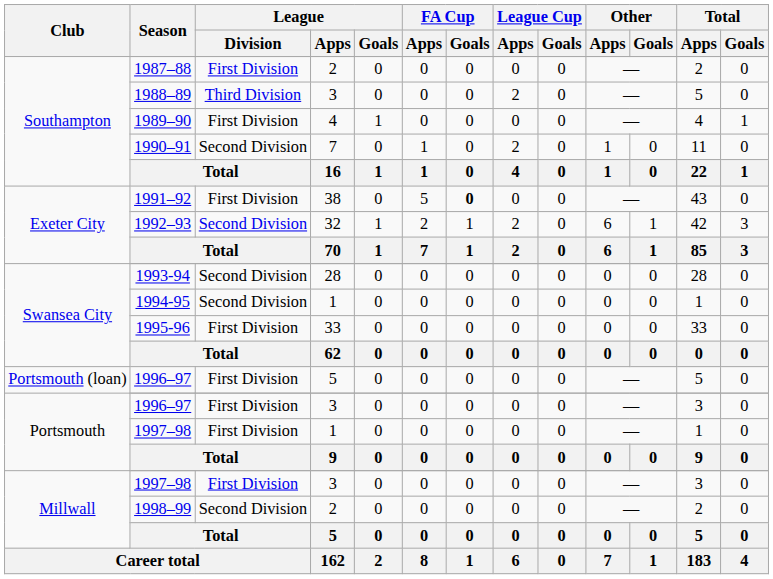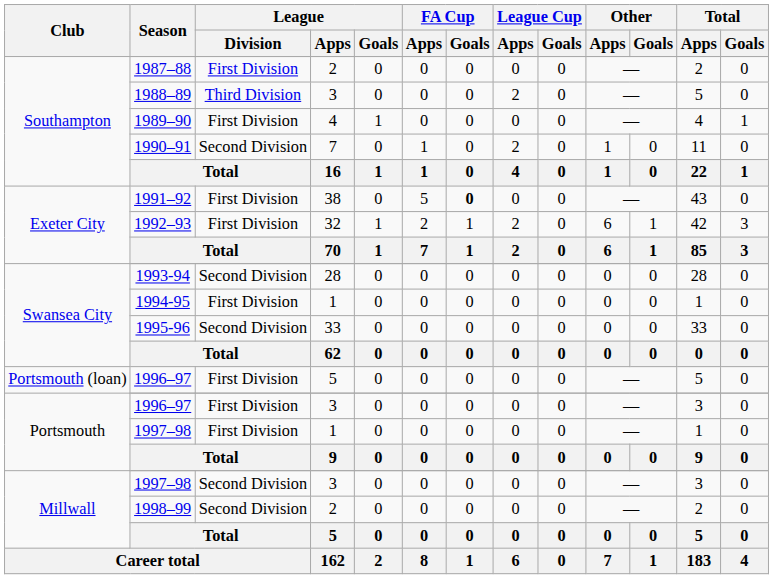 <table class=wikitable style=text-align:center>
 <tr>
 <th rowspan=2>Club</th>
 <th rowspan=2>Season</th>
 <th colspan=3>League</th>
 <th colspan=2><a href='#'>FA Cup</a></th>
 <th colspan=2><a href='#'>League Cup</a></th>
 <th colspan=2>Other</th>
 <th colspan=2>Total</th>
 </tr>
 <tr>
 <th>Division</th>
 <th>Apps</th>
 <th>Goals</th>
 <th>Apps</th>
 <th>Goals</th>
 <th>Apps</th>
 <th>Goals</th>
 <th>Apps</th>
 <th>Goals</th>
 <th>Apps</th>
 <th>Goals</th>
 </tr>
 <tr>
 <td rowspan=6><a href='#'>Southampton</a></td>
 </tr>
 <tr>
 <td><a href='#'>1987–88</a></td>
 <td><a href='#'>First Division</a></td>
 <td>2</td>
 <td>0</td>
 <td>0</td>
 <td>0</td>
 <td>0</td>
 <td>0</td>
 <td colspan=2>—</td>
 <td>2</td>
 <td>0</td>
 </tr>
 <tr>
 <td><a href='#'>1988–89</a></td>
 <td><a href='#'>Third Division</a></td>
 <td>3</td>
 <td>0</td>
 <td>0</td>
 <td>0</td>
 <td>2</td>
 <td>0</td>
 <td colspan=2>—</td>
 <td>5</td>
 <td>0</td>
 </tr>
 <tr>
 <td><a href='#'>1989–90</a></td>
 <td>First Division</td>
 <td>4</td>
 <td>1</td>
 <td>0</td>
 <td>0</td>
 <td>0</td>
 <td>0</td>
 <td colspan=2>—</td>
 <td>4</td>
 <td>1</td>
 </tr>
 <tr>
 <td><a href='#'>1990–91</a></td>
 <td>Second Division</td>
 <td>7</td>
 <td>0</td>
 <td>1</td>
 <td>0</td>
 <td>2</td>
 <td>0</td>
 <td>1</td>
 <td>0</td>
 <td>11</td>
 <td>0</td>
 </tr>
 <tr>
 <th colspan=2>Total</th>
 <th>16</th>
 <th>1</th>
 <th>1</th>
 <th>0</th>
 <th>4</th>
 <th>0</th>
 <th>1</th>
 <th>0</th>
 <th>22</th>
 <th>1</th>
 </tr>
 <tr>
 <td rowspan=3><a href='#'>Exeter City</a></td>
 <td><a href='#'>1991–92</a></td>
 <td>First Division</td>
 <td>38</td>
 <td>0</td>
 <td>5</td>
 <td><strong>0</strong></td>
 <td>0</td>
 <td>0</td>
 <td colspan=2>—</td>
 <td>43</td>
 <td>0</td>
 </tr>
 <tr>
 <td><a href='#'>1992–93</a></td>
-<td><a href='#'>Second Division</a></td>
+<td>First Division</td>
 <td>32</td>
 <td>1</td>
 <td>2</td>
 <td>1</td>
 <td>2</td>
 <td>0</td>
 <td>6</td>
 <td>1</td>
 <td>42</td>
 <td>3</td>
 </tr>
 <tr>
 <th colspan=2>Total</th>
 <th>70</th>
 <th>1</th>
 <th>7</th>
 <th>1</th>
 <th>2</th>
 <th>0</th>
 <th>6</th>
 <th>1</th>
 <th>85</th>
 <th>3</th>
 </tr>
 <tr>
 <td rowspan=5><a href='#'>Swansea City</a></td>
 </tr>
 <tr>
 <td><a href='#'>1993-94</a></td>
 <td>Second Division</td>
 <td>28</td>
 <td>0</td>
 <td>0</td>
 <td>0</td>
 <td>0</td>
 <td>0</td>
 <td>0</td>
 <td>0</td>
 <td>28</td>
 <td>0</td>
 </tr>
 <tr>
 <td><a href='#'>1994-95</a></td>
-<td>Second Division</td>
+<td>First Division</td>
 <td>1</td>
 <td>0</td>
 <td>0</td>
 <td>0</td>
 <td>0</td>
 <td>0</td>
 <td>0</td>
 <td>0</td>
 <td>1</td>
 <td>0</td>
 </tr>
 <tr>
 <td><a href='#'>1995-96</a></td>
-<td>First Division</td>
+<td>Second Division</td>
 <td>33</td>
 <td>0</td>
 <td>0</td>
 <td>0</td>
 <td>0</td>
 <td>0</td>
 <td>0</td>
 <td>0</td>
 <td>33</td>
 <td>0</td>
 </tr>
 <tr>
 <th colspan=2>Total</th>
 <th>62</th>
 <th>0</th>
 <th>0</th>
 <th>0</th>
 <th>0</th>
 <th>0</th>
 <th>0</th>
 <th>0</th>
 <th>0</th>
 <th>0</th>
 </tr>
 <tr>
 <td><a href='#'>Portsmouth</a> (loan)</td>
 <td><a href='#'>1996–97</a></td>
 <td>First Division</td>
 <td>5</td>
 <td>0</td>
 <td>0</td>
 <td>0</td>
 <td>0</td>
 <td>0</td>
 <td colspan=2>—</td>
 <td>5</td>
 <td>0</td>
 </tr>
 <tr>
 <td rowspan=4>Portsmouth</td>
 </tr>
 <tr>
 <td><a href='#'>1996–97</a></td>
 <td>First Division</td>
 <td>3</td>
 <td>0</td>
 <td>0</td>
 <td>0</td>
 <td>0</td>
 <td>0</td>
 <td colspan=2>—</td>
 <td>3</td>
 <td>0</td>
 </tr>
 <tr>
 <td><a href='#'>1997–98</a></td>
 <td>First Division</td>
 <td>1</td>
 <td>0</td>
 <td>0</td>
 <td>0</td>
 <td>0</td>
 <td>0</td>
 <td colspan=2>—</td>
 <td>1</td>
 <td>0</td>
 </tr>
 <tr>
 <th colspan=2>Total</th>
 <th>9</th>
 <th>0</th>
 <th>0</th>
 <th>0</th>
 <th>0</th>
 <th>0</th>
 <th>0</th>
 <th>0</th>
 <th>9</th>
 <th>0</th>
 </tr>
 <tr>
 <td rowspan=4><a href='#'>Millwall</a></td>
 </tr>
 <tr>
 <td><a href='#'>1997–98</a></td>
-<td><a href='#'>First Division</a></td>
+<td>Second Division</td>
 <td>3</td>
 <td>0</td>
 <td>0</td>
 <td>0</td>
 <td>0</td>
 <td>0</td>
 <td colspan=2>—</td>
 <td>3</td>
 <td>0</td>
 </tr>
 <tr>
 <td><a href='#'>1998–99</a></td>
 <td>Second Division</td>
 <td>2</td>
 <td>0</td>
 <td>0</td>
 <td>0</td>
 <td>0</td>
 <td>0</td>
 <td colspan=2>—</td>
 <td>2</td>
 <td>0</td>
 </tr>
 <tr>
 <th colspan=2>Total</th>
 <th>5</th>
 <th>0</th>
 <th>0</th>
 <th>0</th>
 <th>0</th>
 <th>0</th>
 <th>0</th>
 <th>0</th>
 <th>5</th>
 <th>0</th>
 </tr>
 <tr>
 <th colspan=3>Career total</th>
 <th>162</th>
 <th>2</th>
 <th>8</th>
 <th>1</th>
 <th>6</th>
 <th>0</th>
 <th>7</th>
 <th>1</th>
 <th>183</th>
 <th>4</th>
 </tr>
 </table>
